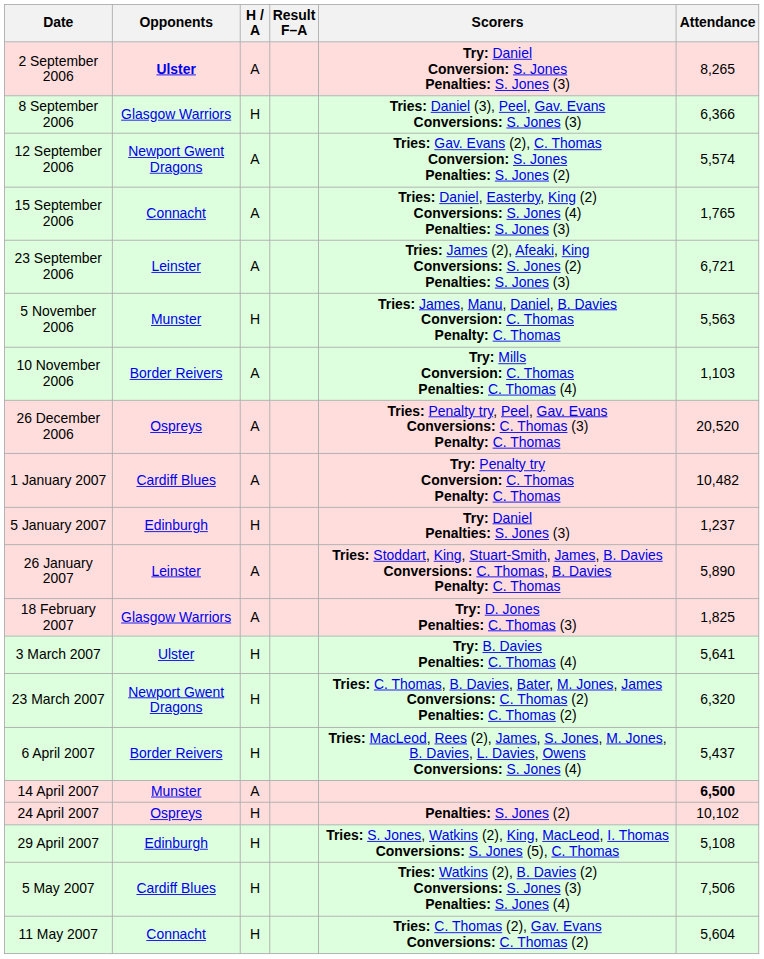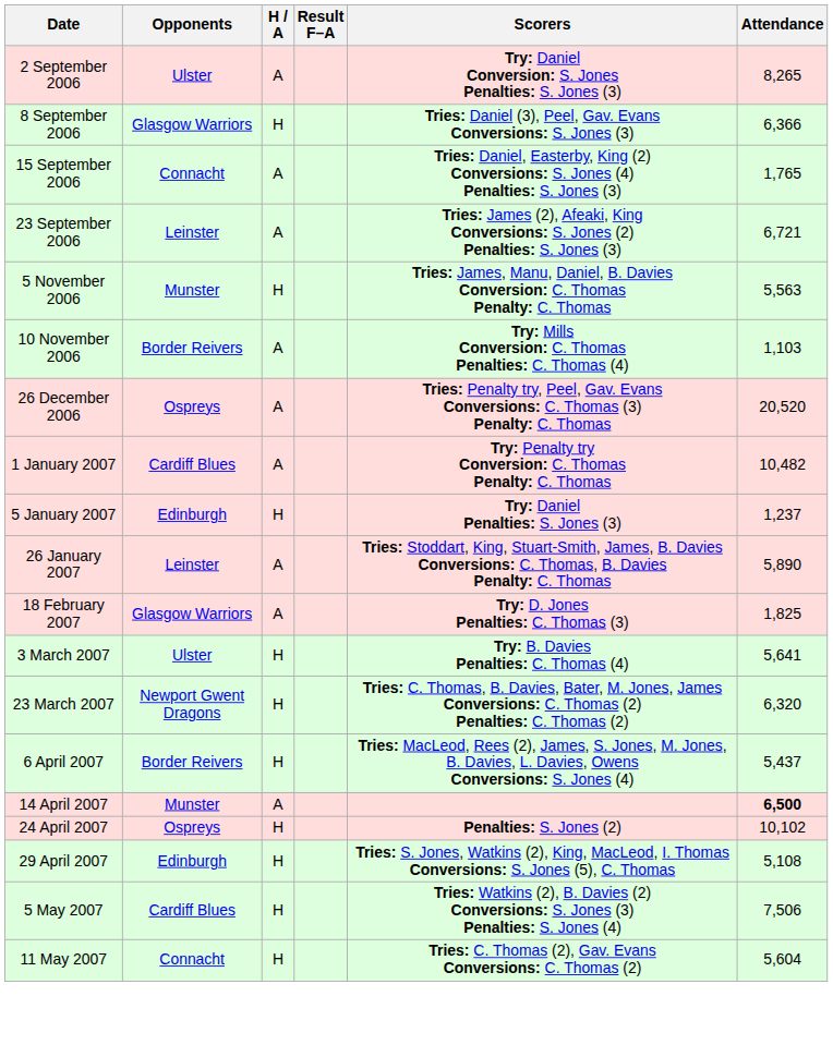 <table class="wikitable" style="text-align:center">
 <tr>
 <th>Date</th>
 <th>Opponents</th>
 <th>H / A</th>
 <th>Result<br>F–A</th>
 <th>Scorers</th>
 <th>Attendance</th>
 </tr>
 <tr style="background:#ffdddd">
 <td>2 September 2006</td>
-<td><strong><a href='#'>Ulster</a></strong></td>
+<td><a href='#'>Ulster</a></td>
 <td>A</td>
 <td></td>
 <td><strong>Try:</strong> <a href='#'>Daniel</a><br><strong>Conversion:</strong> <a href='#'>S. Jones</a><br><strong>Penalties:</strong> <a href='#'>S. Jones</a> (3)</td>
 <td>8,265</td>
 </tr>
 <tr style="background:#ddffdd">
 <td>8 September 2006</td>
 <td><a href='#'>Glasgow Warriors</a></td>
 <td>H</td>
 <td></td>
 <td><strong>Tries:</strong> <a href='#'>Daniel</a> (3), <a href='#'>Peel</a>, <a href='#'>Gav. Evans</a><br><strong>Conversions:</strong> <a href='#'>S. Jones</a> (3)</td>
 <td>6,366</td>
-</tr>
-<tr style="background:#ddffdd">
-<td>12 September 2006</td>
-<td><a href='#'>Newport Gwent Dragons</a></td>
-<td>A</td>
-<td></td>
-<td><strong>Tries:</strong> <a href='#'>Gav. Evans</a> (2), <a href='#'>C. Thomas</a><br><strong>Conversion:</strong> <a href='#'>S. Jones</a><br><strong>Penalties:</strong> <a href='#'>S. Jones</a> (2)</td>
-<td>5,574</td>
 </tr>
 <tr style="background:#ddffdd">
 <td>15 September 2006</td>
 <td><a href='#'>Connacht</a></td>
 <td>A</td>
 <td></td>
 <td><strong>Tries:</strong> <a href='#'>Daniel</a>, <a href='#'>Easterby</a>, <a href='#'>King</a> (2)<br><strong>Conversions:</strong> <a href='#'>S. Jones</a> (4)<br><strong>Penalties:</strong> <a href='#'>S. Jones</a> (3)</td>
 <td>1,765</td>
 </tr>
 <tr style="background:#ddffdd">
 <td>23 September 2006</td>
 <td><a href='#'>Leinster</a></td>
 <td>A</td>
 <td></td>
 <td><strong>Tries:</strong> <a href='#'>James</a> (2), <a href='#'>Afeaki</a>, <a href='#'>King</a><br><strong>Conversions:</strong> <a href='#'>S. Jones</a> (2)<br><strong>Penalties:</strong> <a href='#'>S. Jones</a> (3)</td>
 <td>6,721</td>
 </tr>
 <tr style="background:#ddffdd">
 <td>5 November 2006</td>
 <td><a href='#'>Munster</a></td>
 <td>H</td>
 <td></td>
 <td><strong>Tries:</strong> <a href='#'>James</a>, <a href='#'>Manu</a>, <a href='#'>Daniel</a>, <a href='#'>B. Davies</a><br><strong>Conversion:</strong> <a href='#'>C. Thomas</a><br><strong>Penalty:</strong> <a href='#'>C. Thomas</a></td>
 <td>5,563</td>
 </tr>
 <tr style="background:#ddffdd">
 <td>10 November 2006</td>
 <td><a href='#'>Border Reivers</a></td>
 <td>A</td>
 <td></td>
 <td><strong>Try:</strong> <a href='#'>Mills</a><br><strong>Conversion:</strong> <a href='#'>C. Thomas</a><br><strong>Penalties:</strong> <a href='#'>C. Thomas</a> (4)</td>
 <td>1,103</td>
 </tr>
 <tr style="background:#ffdddd">
 <td>26 December 2006</td>
 <td><a href='#'>Ospreys</a></td>
 <td>A</td>
 <td></td>
 <td><strong>Tries:</strong> <a href='#'>Penalty try</a>, <a href='#'>Peel</a>, <a href='#'>Gav. Evans</a><br><strong>Conversions:</strong> <a href='#'>C. Thomas</a> (3)<br><strong>Penalty:</strong> <a href='#'>C. Thomas</a></td>
 <td>20,520</td>
 </tr>
 <tr style="background:#ffdddd">
 <td>1 January 2007</td>
 <td><a href='#'>Cardiff Blues</a></td>
 <td>A</td>
 <td></td>
 <td><strong>Try:</strong> <a href='#'>Penalty try</a><br><strong>Conversion:</strong> <a href='#'>C. Thomas</a><br><strong>Penalty:</strong> <a href='#'>C. Thomas</a></td>
 <td>10,482</td>
 </tr>
 <tr style="background:#ffdddd">
 <td>5 January 2007</td>
 <td><a href='#'>Edinburgh</a></td>
 <td>H</td>
 <td></td>
 <td><strong>Try:</strong> <a href='#'>Daniel</a><br><strong>Penalties:</strong> <a href='#'>S. Jones</a> (3)</td>
 <td>1,237</td>
 </tr>
 <tr style="background:#ffdddd">
 <td>26 January 2007</td>
 <td><a href='#'>Leinster</a></td>
 <td>A</td>
 <td></td>
 <td><strong>Tries:</strong> <a href='#'>Stoddart</a>, <a href='#'>King</a>, <a href='#'>Stuart-Smith</a>, <a href='#'>James</a>, <a href='#'>B. Davies</a><br><strong>Conversions:</strong> <a href='#'>C. Thomas</a>, <a href='#'>B. Davies</a><br><strong>Penalty:</strong> <a href='#'>C. Thomas</a></td>
 <td>5,890</td>
 </tr>
 <tr style="background:#ffdddd">
 <td>18 February 2007</td>
 <td><a href='#'>Glasgow Warriors</a></td>
 <td>A</td>
 <td></td>
 <td><strong>Try:</strong> <a href='#'>D. Jones</a><br><strong>Penalties:</strong> <a href='#'>C. Thomas</a> (3)</td>
 <td>1,825</td>
 </tr>
 <tr style="background:#ddffdd">
 <td>3 March 2007</td>
 <td><a href='#'>Ulster</a></td>
 <td>H</td>
 <td></td>
 <td><strong>Try:</strong> <a href='#'>B. Davies</a><br><strong>Penalties:</strong> <a href='#'>C. Thomas</a> (4)</td>
 <td>5,641</td>
 </tr>
 <tr style="background:#ddffdd">
 <td>23 March 2007</td>
 <td><a href='#'>Newport Gwent Dragons</a></td>
 <td>H</td>
 <td></td>
 <td><strong>Tries:</strong> <a href='#'>C. Thomas</a>, <a href='#'>B. Davies</a>, <a href='#'>Bater</a>, <a href='#'>M. Jones</a>, <a href='#'>James</a><br><strong>Conversions:</strong> <a href='#'>C. Thomas</a> (2)<br><strong>Penalties:</strong> <a href='#'>C. Thomas</a> (2)</td>
 <td>6,320</td>
 </tr>
 <tr style="background:#ddffdd">
 <td>6 April 2007</td>
 <td><a href='#'>Border Reivers</a></td>
 <td>H</td>
 <td></td>
 <td><strong>Tries:</strong> <a href='#'>MacLeod</a>, <a href='#'>Rees</a> (2), <a href='#'>James</a>, <a href='#'>S. Jones</a>, <a href='#'>M. Jones</a>, <a href='#'>B. Davies</a>, <a href='#'>L. Davies</a>, <a href='#'>Owens</a><br><strong>Conversions:</strong> <a href='#'>S. Jones</a> (4)</td>
 <td>5,437</td>
 </tr>
 <tr style="background:#ffdddd">
 <td>14 April 2007</td>
 <td><a href='#'>Munster</a></td>
 <td>A</td>
 <td></td>
 <td></td>
 <td><strong>6,500</strong></td>
 </tr>
 <tr style="background:#ffdddd">
 <td>24 April 2007</td>
 <td><a href='#'>Ospreys</a></td>
 <td>H</td>
 <td></td>
 <td><strong>Penalties:</strong> <a href='#'>S. Jones</a> (2)</td>
 <td>10,102</td>
 </tr>
 <tr style="background:#ddffdd">
 <td>29 April 2007</td>
 <td><a href='#'>Edinburgh</a></td>
 <td>H</td>
 <td></td>
 <td><strong>Tries:</strong> <a href='#'>S. Jones</a>, <a href='#'>Watkins</a> (2), <a href='#'>King</a>, <a href='#'>MacLeod</a>, <a href='#'>I. Thomas</a><br><strong>Conversions:</strong> <a href='#'>S. Jones</a> (5), <a href='#'>C. Thomas</a></td>
 <td>5,108</td>
 </tr>
 <tr style="background:#ddffdd">
 <td>5 May 2007</td>
 <td><a href='#'>Cardiff Blues</a></td>
 <td>H</td>
 <td></td>
 <td><strong>Tries:</strong> <a href='#'>Watkins</a> (2), <a href='#'>B. Davies</a> (2)<br><strong>Conversions:</strong> <a href='#'>S. Jones</a> (3)<br><strong>Penalties:</strong> <a href='#'>S. Jones</a> (4)</td>
 <td>7,506</td>
 </tr>
 <tr style="background:#ddffdd">
 <td>11 May 2007</td>
 <td><a href='#'>Connacht</a></td>
 <td>H</td>
 <td></td>
 <td><strong>Tries:</strong> <a href='#'>C. Thomas</a> (2), <a href='#'>Gav. Evans</a><br><strong>Conversions:</strong> <a href='#'>C. Thomas</a> (2)</td>
 <td>5,604</td>
 </tr>
 </table>
